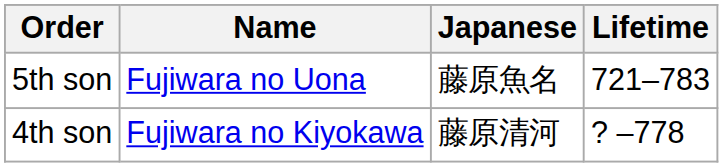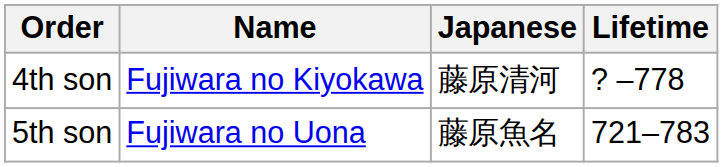 <table class="wikitable" style="background-color:white">
 <tr>
 <th>Order</th>
 <th>Name</th>
 <th>Japanese</th>
 <th>Lifetime</th>
 </tr>
 <tr>
+<td>4th son</td>
+<td><a href='#'>Fujiwara no Kiyokawa</a></td>
+<td>藤原清河</td>
+<td>? –778</td>
+</tr>
+<tr>
 <td>5th son</td>
 <td><a href='#'>Fujiwara no Uona</a></td>
 <td>藤原魚名</td>
 <td>721–783</td>
 </tr>
-<tr>
-<td>4th son</td>
-<td><a href='#'>Fujiwara no Kiyokawa</a></td>
-<td>藤原清河</td>
-<td>? –778</td>
-</tr>
 </table>
